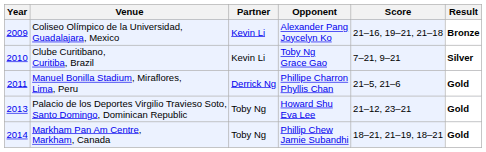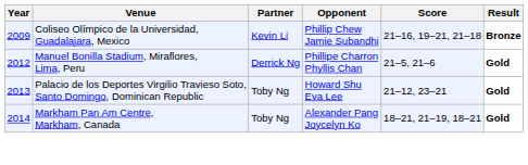 <table class="sortable wikitable" style="font-size: 90%;">
 <tr>
 <th>Year</th>
 <th>Venue</th>
 <th>Partner</th>
 <th>Opponent</th>
 <th>Score</th>
 <th>Result</th>
 </tr>
 <tr style="background:#ECF2FF">
 <td align="center"><a href='#'>2009</a></td>
 <td align="left">Coliseo Olímpico de la Universidad,<br><a href='#'>Guadalajara</a>, Mexico</td>
 <td align="left"> <a href='#'>Kevin Li</a></td>
-<td align="left"> <a href='#'>Alexander Pang</a><br> <a href='#'>Joycelyn Ko</a></td>
+<td align="left"> <a href='#'>Phillip Chew</a><br> <a href='#'>Jamie Subandhi</a></td>
 <td align="left">21–16, 19–21, 21–18</td>
 <td style="text-align:left; background:white"> <strong>Bronze</strong></td>
 </tr>
 <tr style="background:#ECF2FF">
-<td align="center"><a href='#'>2010</a></td>
-<td align="left">Clube Curitibano,<br><a href='#'>Curitiba</a>, Brazil</td>
-<td align="left"> Kevin Li</td>
-<td align="left"> <a href='#'>Toby Ng</a><br> <a href='#'>Grace Gao</a></td>
-<td align="left">7–21, 9–21</td>
-<td style="text-align:left; background:white"> <strong>Silver</strong></td>
-</tr>
-<tr style="background:#ECF2FF">
-<td align="center"><a href='#'>2011</a></td>
+<td align="center"><a href='#'>2012</a></td>
 <td align="left"><a href='#'>Manuel Bonilla Stadium</a>, Miraflores,<br><a href='#'>Lima</a>, Peru</td>
 <td align="left"> <a href='#'>Derrick Ng</a></td>
 <td align="left"> <a href='#'>Phillipe Charron</a><br> <a href='#'>Phyllis Chan</a></td>
 <td align="left">21–5, 21–6</td>
 <td style="text-align:left; background:white"> <strong>Gold</strong></td>
 </tr>
 <tr style="background:#ECF2FF">
 <td align="center"><a href='#'>2013</a></td>
 <td align="left">Palacio de los Deportes Virgilio Travieso Soto,<br><a href='#'>Santo Domingo</a>, Dominican Republic</td>
 <td align="left"> Toby Ng</td>
 <td align="left"> <a href='#'>Howard Shu</a><br> <a href='#'>Eva Lee</a></td>
 <td align="left">21–12, 23–21</td>
 <td style="text-align:left; background:white"> <strong>Gold</strong></td>
 </tr>
 <tr style="background:#ECF2FF">
 <td align="center"><a href='#'>2014</a></td>
 <td align="left"><a href='#'>Markham Pan Am Centre</a>,<br><a href='#'>Markham</a>, Canada</td>
 <td align="left"> Toby Ng</td>
-<td align="left"> <a href='#'>Phillip Chew</a><br> <a href='#'>Jamie Subandhi</a></td>
+<td align="left"> <a href='#'>Alexander Pang</a><br> <a href='#'>Joycelyn Ko</a></td>
 <td align="left">18–21, 21–19, 18–21</td>
 <td style="text-align:left; background:white"> <strong>Gold</strong></td>
 </tr>
 </table>
